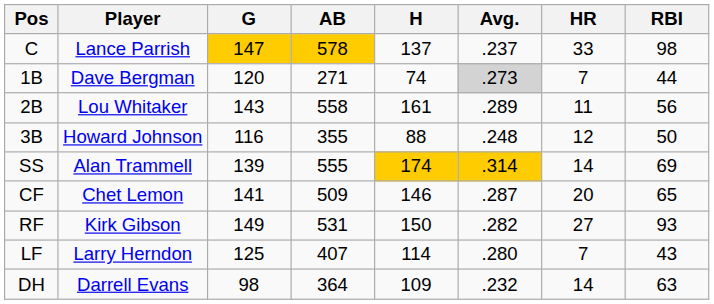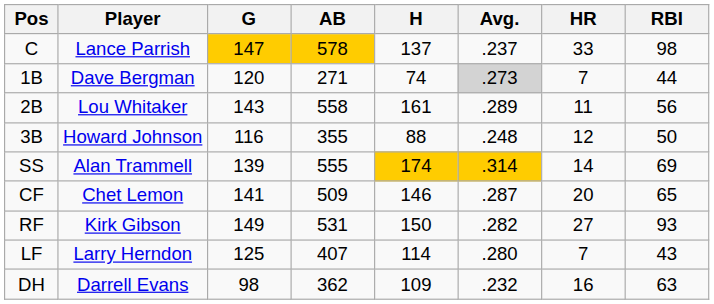 <table class="wikitable sortable">
 <tr>
 <th bgcolor="#DDDDFF" width="5%">Pos</th>
 <th bgcolor="#DDDDFF" width="16%">Player</th>
 <th bgcolor="#DDDDFF" width="9%">G</th>
 <th bgcolor="#DDDDFF" width="9%">AB</th>
 <th bgcolor="#DDDDFF" width="9%">H</th>
 <th bgcolor="#DDDDFF" width="9%">Avg.</th>
 <th bgcolor="#DDDDFF" width="9%">HR</th>
 <th bgcolor="#DDDDFF" width="9%">RBI</th>
 </tr>
 <tr align="center">
 <td>C</td>
 <td><a href='#'>Lance Parrish</a></td>
 <td style="background:#fc0;">147</td>
 <td style="background:#fc0;">578</td>
 <td>137</td>
 <td>.237</td>
 <td>33</td>
 <td>98</td>
 </tr>
 <tr align="center">
 <td>1B</td>
 <td><a href='#'>Dave Bergman</a></td>
 <td>120</td>
 <td>271</td>
 <td>74</td>
 <td style="background: lightgrey;">.273</td>
 <td>7</td>
 <td>44</td>
 </tr>
 <tr align="center">
 <td>2B</td>
 <td><a href='#'>Lou Whitaker</a></td>
 <td>143</td>
 <td>558</td>
 <td>161</td>
 <td>.289</td>
 <td>11</td>
 <td>56</td>
 </tr>
 <tr align="center">
 <td>3B</td>
 <td><a href='#'>Howard Johnson</a></td>
 <td>116</td>
 <td>355</td>
 <td>88</td>
 <td>.248</td>
 <td>12</td>
 <td>50</td>
 </tr>
 <tr align="center">
 <td>SS</td>
 <td><a href='#'>Alan Trammell</a></td>
 <td>139</td>
 <td>555</td>
 <td style="background:#fc0;">174</td>
 <td style="background:#fc0;">.314</td>
 <td>14</td>
 <td>69</td>
 </tr>
 <tr align="center">
 <td>CF</td>
 <td><a href='#'>Chet Lemon</a></td>
 <td>141</td>
 <td>509</td>
 <td>146</td>
 <td>.287</td>
 <td>20</td>
 <td>65</td>
 </tr>
 <tr align="center">
 <td>RF</td>
 <td><a href='#'>Kirk Gibson</a></td>
 <td>149</td>
 <td>531</td>
 <td>150</td>
 <td>.282</td>
 <td>27</td>
 <td>93</td>
 </tr>
 <tr align="center">
 <td>LF</td>
 <td><a href='#'>Larry Herndon</a></td>
 <td>125</td>
 <td>407</td>
 <td>114</td>
 <td>.280</td>
 <td>7</td>
 <td>43</td>
 </tr>
 <tr align="center">
 <td>DH</td>
 <td><a href='#'>Darrell Evans</a></td>
 <td>98</td>
-<td>364</td>
+<td>362</td>
 <td>109</td>
 <td>.232</td>
-<td>14</td>
+<td>16</td>
 <td>63</td>
 </tr>
 </table>
